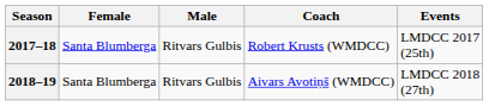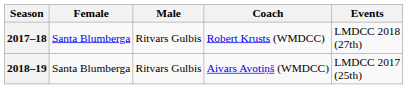 <table class="wikitable">
 <tr>
 <th scope="col">Season</th>
 <th scope="col">Female</th>
 <th scope="col">Male</th>
 <th scope="col">Coach</th>
 <th scope="col">Events</th>
 </tr>
 <tr>
 <th scope="row">2017–18</th>
 <td><a href='#'>Santa Blumberga</a></td>
 <td>Ritvars Gulbis</td>
 <td><a href='#'>Robert Krusts</a> (WMDCC)</td>
-<td>LMDCC 2017 <br> (25th)</td>
+<td>LMDCC 2018 <br> (27th)</td>
 </tr>
 <tr>
 <th scope="row">2018–19</th>
 <td>Santa Blumberga</td>
 <td>Ritvars Gulbis</td>
 <td><a href='#'>Aivars Avotiņš</a> (WMDCC)</td>
-<td>LMDCC 2018 <br> (27th)</td>
+<td>LMDCC 2017 <br> (25th)</td>
 </tr>
 </table>
